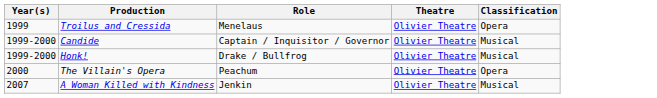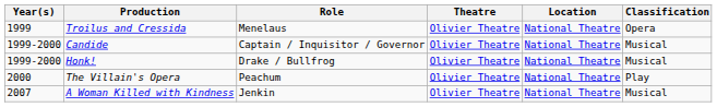 <table class="wikitable" style="text-align:left; font-size:95%">
 <tr>
 <th>Year(s)</th>
 <th>Production</th>
 <th>Role</th>
 <th>Theatre</th>
+<th>Location</th>
 <th>Classification</th>
 </tr>
 <tr>
 <td>1999</td>
 <td><em><a href='#'>Troilus and Cressida</a></em></td>
 <td>Menelaus</td>
 <td><a href='#'>Olivier Theatre</a></td>
+<td><a href='#'>National Theatre</a></td>
 <td>Opera</td>
 </tr>
 <tr>
 <td>1999-2000</td>
 <td><em><a href='#'>Candide</a></em></td>
 <td>Captain / Inquisitor / Governor</td>
 <td><a href='#'>Olivier Theatre</a></td>
+<td><a href='#'>National Theatre</a></td>
 <td>Musical</td>
 </tr>
 <tr>
 <td>1999-2000</td>
 <td><em><a href='#'>Honk!</a></em></td>
 <td>Drake / Bullfrog</td>
 <td><a href='#'>Olivier Theatre</a></td>
+<td><a href='#'>National Theatre</a></td>
 <td>Musical</td>
 </tr>
 <tr>
 <td>2000</td>
 <td><em>The Villain's Opera</em></td>
 <td>Peachum</td>
 <td><a href='#'>Olivier Theatre</a></td>
-<td>Opera</td>
+<td><a href='#'>National Theatre</a></td>
+<td>Play</td>
 </tr>
 <tr>
 <td>2007</td>
 <td><em><a href='#'>A Woman Killed with Kindness</a></em></td>
 <td>Jenkin</td>
 <td><a href='#'>Olivier Theatre</a></td>
+<td><a href='#'>National Theatre</a></td>
 <td>Musical</td>
 </tr>
 </table>
